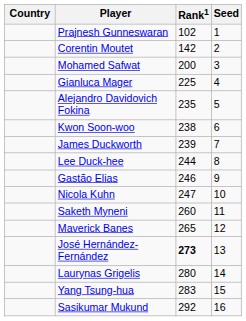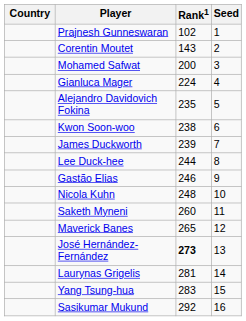 <table class="sortable wikitable">
 <tr>
 <th width="70">Country</th>
 <th width="175">Player</th>
 <th>Rank<sup>1</sup></th>
 <th>Seed</th>
 </tr>
 <tr>
 <td></td>
 <td><a href='#'>Prajnesh Gunneswaran</a></td>
 <td>102</td>
 <td>1</td>
 </tr>
 <tr>
 <td></td>
 <td><a href='#'>Corentin Moutet</a></td>
-<td>142</td>
+<td>143</td>
 <td>2</td>
 </tr>
 <tr>
 <td></td>
 <td><a href='#'>Mohamed Safwat</a></td>
 <td>200</td>
 <td>3</td>
 </tr>
 <tr>
 <td></td>
 <td><a href='#'>Gianluca Mager</a></td>
-<td>225</td>
+<td>224</td>
 <td>4</td>
 </tr>
 <tr>
 <td></td>
 <td><a href='#'>Alejandro Davidovich Fokina</a></td>
 <td>235</td>
 <td>5</td>
 </tr>
 <tr>
 <td></td>
 <td><a href='#'>Kwon Soon-woo</a></td>
 <td>238</td>
 <td>6</td>
 </tr>
 <tr>
 <td></td>
 <td><a href='#'>James Duckworth</a></td>
 <td>239</td>
 <td>7</td>
 </tr>
 <tr>
 <td></td>
 <td><a href='#'>Lee Duck-hee</a></td>
 <td>244</td>
 <td>8</td>
 </tr>
 <tr>
 <td></td>
 <td><a href='#'>Gastão Elias</a></td>
 <td>246</td>
 <td>9</td>
 </tr>
 <tr>
 <td></td>
 <td><a href='#'>Nicola Kuhn</a></td>
-<td>247</td>
+<td>248</td>
 <td>10</td>
 </tr>
 <tr>
 <td></td>
 <td><a href='#'>Saketh Myneni</a></td>
 <td>260</td>
 <td>11</td>
 </tr>
 <tr>
 <td></td>
 <td><a href='#'>Maverick Banes</a></td>
 <td>265</td>
 <td>12</td>
 </tr>
 <tr>
 <td></td>
 <td><a href='#'>José Hernández-Fernández</a></td>
 <td><strong>273</strong></td>
 <td>13</td>
 </tr>
 <tr>
 <td></td>
 <td><a href='#'>Laurynas Grigelis</a></td>
-<td>280</td>
+<td>281</td>
 <td>14</td>
 </tr>
 <tr>
 <td></td>
 <td><a href='#'>Yang Tsung-hua</a></td>
 <td>283</td>
 <td>15</td>
 </tr>
 <tr>
 <td></td>
 <td><a href='#'>Sasikumar Mukund</a></td>
 <td>292</td>
 <td>16</td>
 </tr>
 </table>
